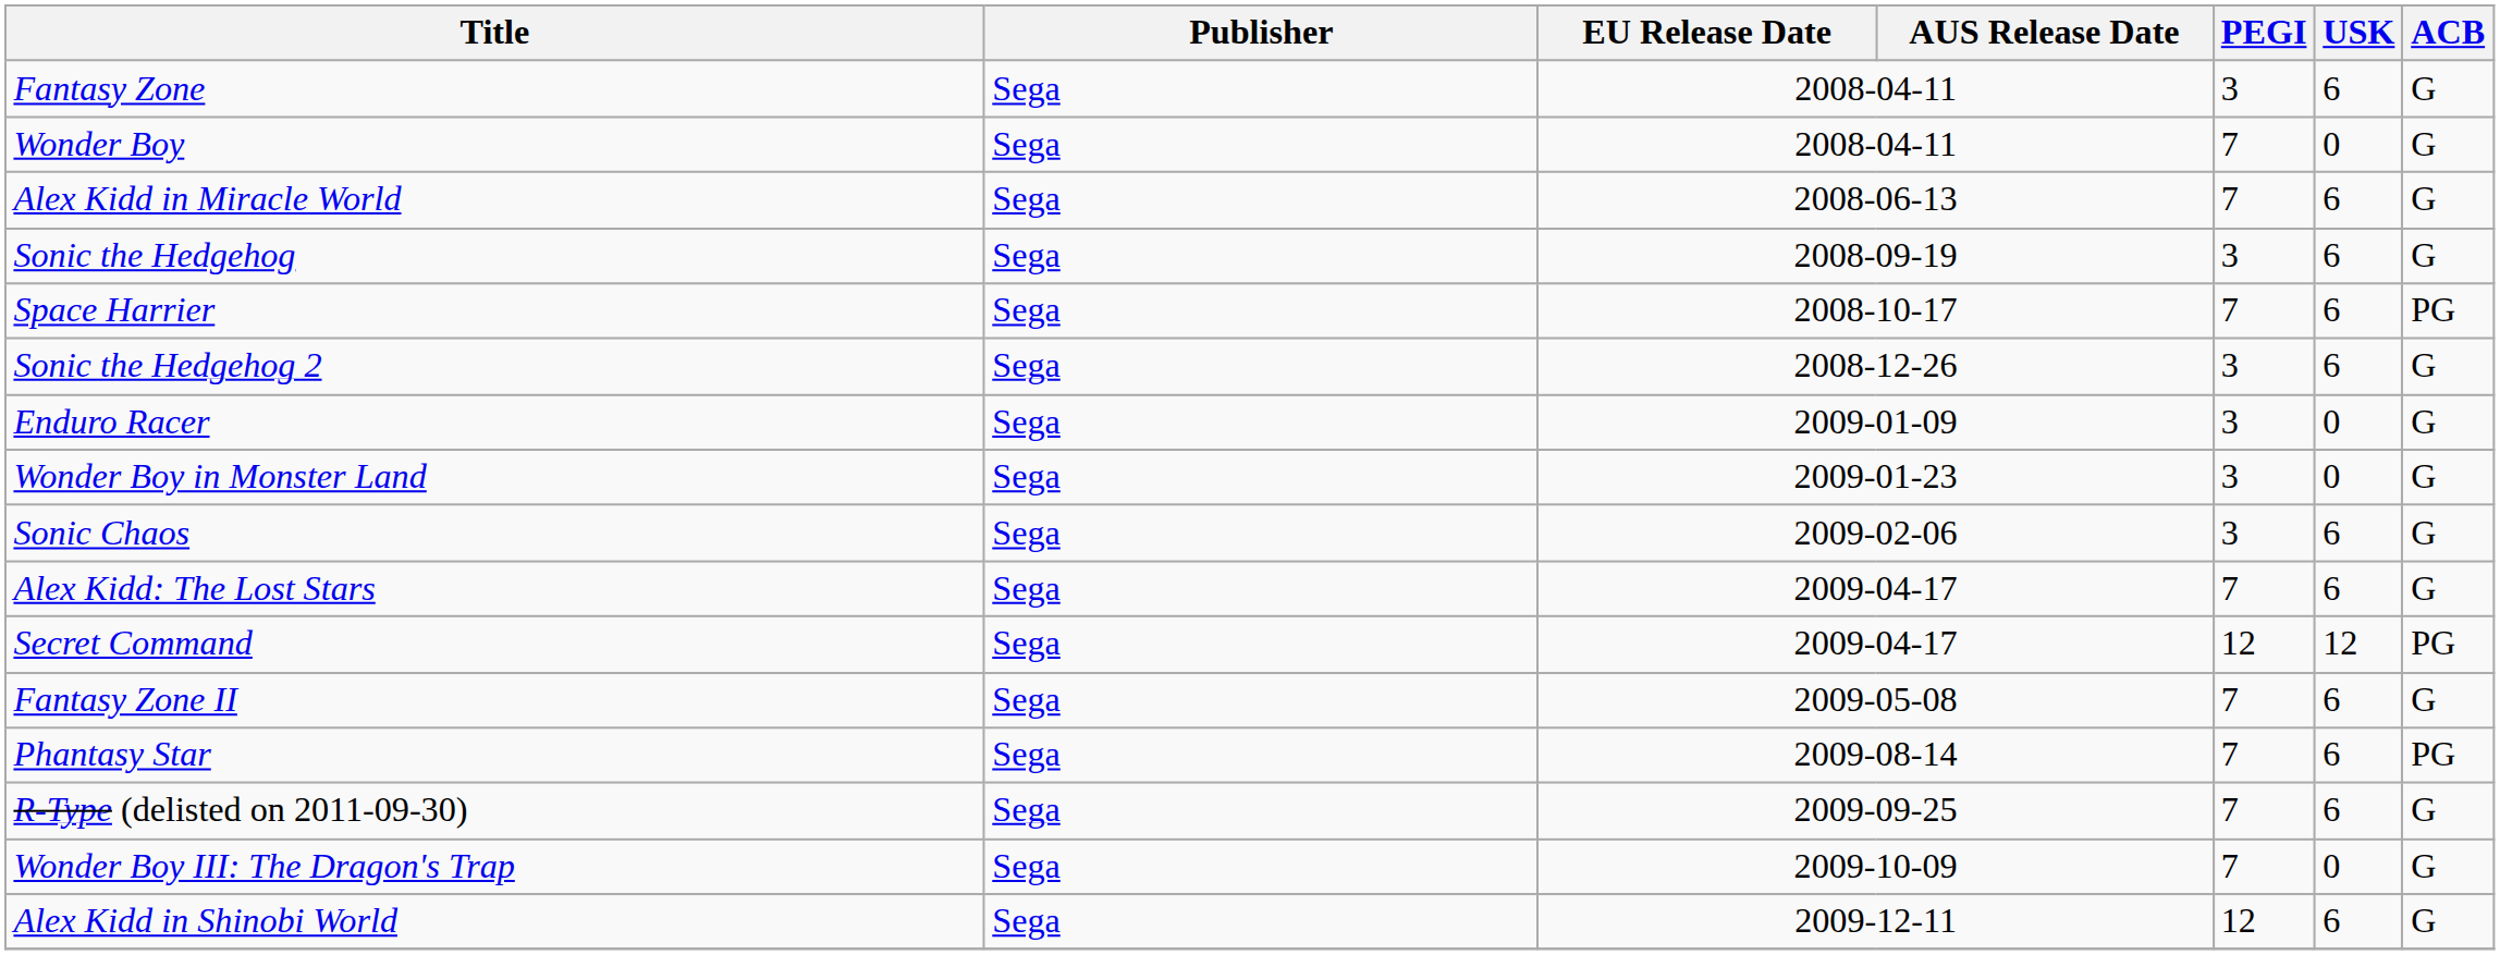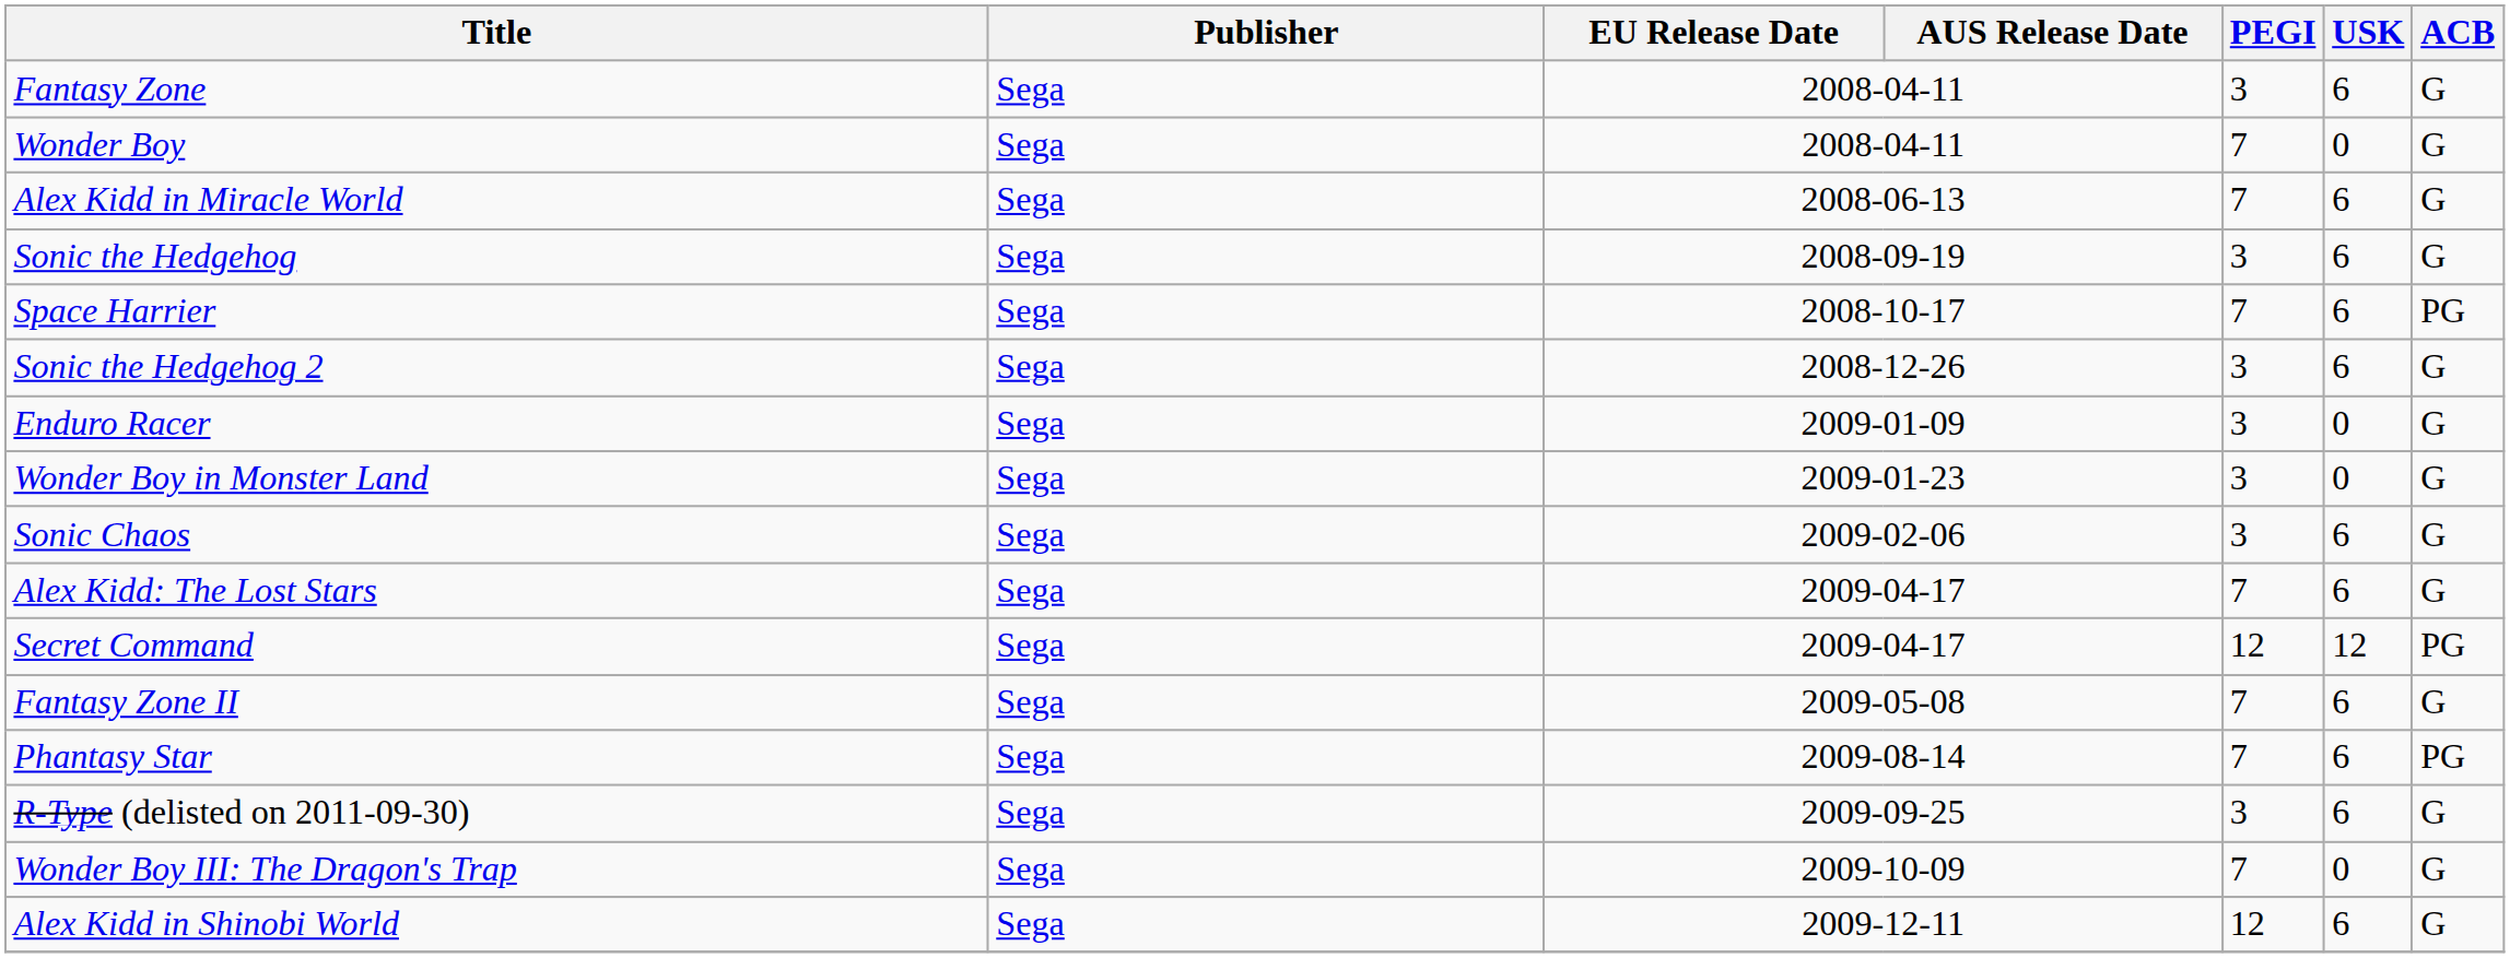 <table class="wikitable sortable" style="width:90%">
 <tr>
 <th width="45%">Title</th>
 <th width="25%">Publisher</th>
 <th width="15%">EU Release Date</th>
 <th width="15%">AUS Release Date</th>
 <th width="5%"><a href='#'>PEGI</a></th>
 <th width="5%"><a href='#'>USK</a></th>
 <th width="5%"><a href='#'>ACB</a></th>
 </tr>
 <tr>
 <td><em><a href='#'>Fantasy Zone</a></em></td>
 <td><a href='#'>Sega</a></td>
 <td colspan="2" align="center">2008-04-11</td>
 <td>3</td>
 <td>6</td>
 <td>G</td>
 </tr>
 <tr>
 <td><em><a href='#'>Wonder Boy</a></em></td>
 <td><a href='#'>Sega</a></td>
 <td colspan="2" align="center">2008-04-11</td>
 <td>7</td>
 <td>0</td>
 <td>G</td>
 </tr>
 <tr>
 <td><em><a href='#'>Alex Kidd in Miracle World</a></em></td>
 <td><a href='#'>Sega</a></td>
 <td colspan="2" align="center">2008-06-13</td>
 <td>7</td>
 <td>6</td>
 <td>G</td>
 </tr>
 <tr>
 <td><em><a href='#'>Sonic the Hedgehog</a></em></td>
 <td><a href='#'>Sega</a></td>
 <td colspan="2" align="center">2008-09-19</td>
 <td>3</td>
 <td>6</td>
 <td>G</td>
 </tr>
 <tr>
 <td><em><a href='#'>Space Harrier</a></em></td>
 <td><a href='#'>Sega</a></td>
 <td colspan="2" align="center">2008-10-17</td>
 <td>7</td>
 <td>6</td>
 <td>PG</td>
 </tr>
 <tr>
 <td><em><a href='#'>Sonic the Hedgehog 2</a></em></td>
 <td><a href='#'>Sega</a></td>
 <td colspan="2" align="center">2008-12-26</td>
 <td>3</td>
 <td>6</td>
 <td>G</td>
 </tr>
 <tr>
 <td><em><a href='#'>Enduro Racer</a></em></td>
 <td><a href='#'>Sega</a></td>
 <td colspan="2" align="center">2009-01-09</td>
 <td>3</td>
 <td>0</td>
 <td>G</td>
 </tr>
 <tr>
 <td><em><a href='#'>Wonder Boy in Monster Land</a></em></td>
 <td><a href='#'>Sega</a></td>
 <td colspan="2" align="center">2009-01-23</td>
 <td>3</td>
 <td>0</td>
 <td>G</td>
 </tr>
 <tr>
 <td><em><a href='#'>Sonic Chaos</a></em></td>
 <td><a href='#'>Sega</a></td>
 <td colspan="2" align="center">2009-02-06</td>
 <td>3</td>
 <td>6</td>
 <td>G</td>
 </tr>
 <tr>
 <td><em><a href='#'>Alex Kidd: The Lost Stars</a></em></td>
 <td><a href='#'>Sega</a></td>
 <td colspan="2" align="center">2009-04-17</td>
 <td>7</td>
 <td>6</td>
 <td>G</td>
 </tr>
 <tr>
 <td><em><a href='#'>Secret Command</a></em></td>
 <td><a href='#'>Sega</a></td>
 <td colspan="2" align="center">2009-04-17</td>
 <td>12</td>
 <td>12</td>
 <td>PG</td>
 </tr>
 <tr>
 <td><em><a href='#'>Fantasy Zone II</a></em></td>
 <td><a href='#'>Sega</a></td>
 <td colspan="2" align="center">2009-05-08</td>
 <td>7</td>
 <td>6</td>
 <td>G</td>
 </tr>
 <tr>
 <td><em><a href='#'>Phantasy Star</a></em></td>
 <td><a href='#'>Sega</a></td>
 <td colspan="2" align="center">2009-08-14</td>
 <td>7</td>
 <td>6</td>
 <td>PG</td>
 </tr>
 <tr>
 <td><s><em><a href='#'>R-Type</a></em></s> (delisted on 2011-09-30)</td>
 <td><a href='#'>Sega</a></td>
 <td colspan="2" align="center">2009-09-25</td>
-<td>7</td>
+<td>3</td>
 <td>6</td>
 <td>G</td>
 </tr>
 <tr>
 <td><em><a href='#'>Wonder Boy III: The Dragon's Trap</a></em></td>
 <td><a href='#'>Sega</a></td>
 <td colspan="2" align="center">2009-10-09</td>
 <td>7</td>
 <td>0</td>
 <td>G</td>
 </tr>
 <tr>
 <td><em><a href='#'>Alex Kidd in Shinobi World</a></em></td>
 <td><a href='#'>Sega</a></td>
 <td colspan="2" align="center">2009-12-11</td>
 <td>12</td>
 <td>6</td>
 <td>G</td>
 </tr>
 <tr>
 </tr>
 </table>
